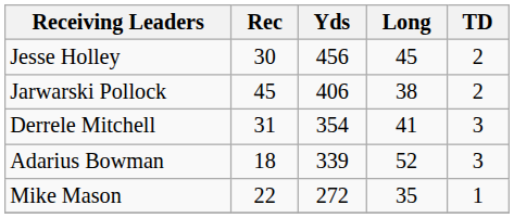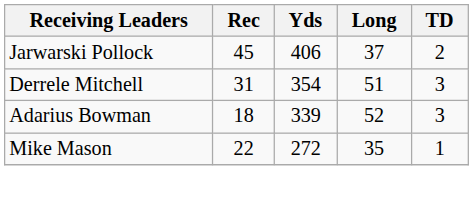 <table class="wikitable">
 <tr>
 <th>    Receiving Leaders    </th>
 <th>  Rec  </th>
 <th>  Yds  </th>
 <th>  Long  </th>
 <th>  TD  </th>
 </tr>
 <tr>
-<td>Jesse Holley</td>
-<td align="center">30</td>
-<td align="center">456</td>
-<td align="center">45</td>
-<td align="center">2</td>
-</tr>
-<tr>
 <td>Jarwarski Pollock</td>
 <td align="center">45</td>
 <td align="center">406</td>
-<td align="center">38</td>
+<td align="center">37</td>
 <td align="center">2</td>
 </tr>
 <tr>
 <td>Derrele Mitchell</td>
 <td align="center">31</td>
 <td align="center">354</td>
-<td align="center">41</td>
+<td align="center">51</td>
 <td align="center">3</td>
 </tr>
 <tr>
 <td>Adarius Bowman</td>
 <td align="center">18</td>
 <td align="center">339</td>
 <td align="center">52</td>
 <td align="center">3</td>
 </tr>
 <tr>
 <td>Mike Mason</td>
 <td align="center">22</td>
 <td align="center">272</td>
 <td align="center">35</td>
 <td align="center">1</td>
 </tr>
 <tr>
 </tr>
 </table>
